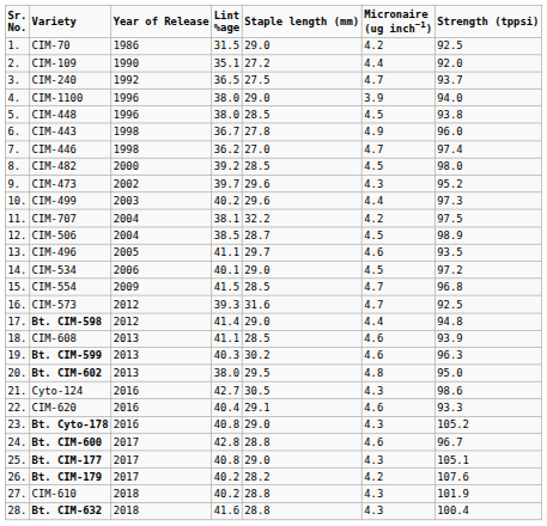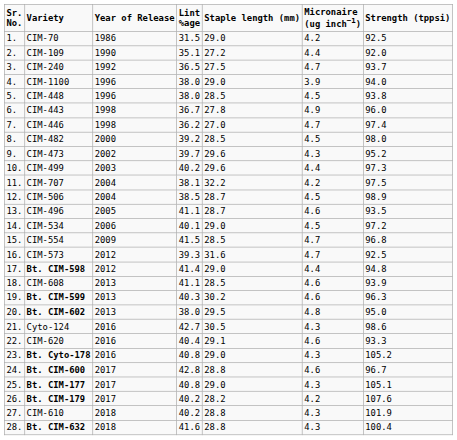 <table class="wikitable sortable mw-collapsible">
 <tr>
 <td><strong>Sr.</strong><br><strong>No.</strong></td>
 <td><strong>Variety</strong></td>
 <td><strong>Year  of Release</strong></td>
 <td><strong>Lint</strong><br><strong>%age</strong></td>
 <td><strong>Staple  length (mm)</strong></td>
 <td><strong>Micronaire</strong><br><strong>(ug  inch<sup>−1</sup>)</strong></td>
 <td><strong>Strength  (tppsi)</strong></td>
 </tr>
 <tr>
 <td>1.</td>
 <td>CIM-70</td>
 <td>1986</td>
 <td>31.5</td>
 <td>29.0</td>
 <td>4.2</td>
 <td>92.5</td>
 </tr>
 <tr>
 <td>2.</td>
 <td>CIM-109</td>
 <td>1990</td>
 <td>35.1</td>
 <td>27.2</td>
 <td>4.4</td>
 <td>92.0</td>
 </tr>
 <tr>
 <td>3.</td>
 <td>CIM-240</td>
 <td>1992</td>
 <td>36.5</td>
 <td>27.5</td>
 <td>4.7</td>
 <td>93.7</td>
 </tr>
 <tr>
 <td>4.</td>
 <td>CIM-1100</td>
 <td>1996</td>
 <td>38.0</td>
 <td>29.0</td>
 <td>3.9</td>
 <td>94.0</td>
 </tr>
 <tr>
 <td>5.</td>
 <td>CIM-448</td>
 <td>1996</td>
 <td>38.0</td>
 <td>28.5</td>
 <td>4.5</td>
 <td>93.8</td>
 </tr>
 <tr>
 <td>6.</td>
 <td>CIM-443</td>
 <td>1998</td>
 <td>36.7</td>
 <td>27.8</td>
 <td>4.9</td>
 <td>96.0</td>
 </tr>
 <tr>
 <td>7.</td>
 <td>CIM-446</td>
 <td>1998</td>
 <td>36.2</td>
 <td>27.0</td>
 <td>4.7</td>
 <td>97.4</td>
 </tr>
 <tr>
 <td>8.</td>
 <td>CIM-482</td>
 <td>2000</td>
 <td>39.2</td>
 <td>28.5</td>
 <td>4.5</td>
 <td>98.0</td>
 </tr>
 <tr>
 <td>9.</td>
 <td>CIM-473</td>
 <td>2002</td>
 <td>39.7</td>
 <td>29.6</td>
 <td>4.3</td>
 <td>95.2</td>
 </tr>
 <tr>
 <td>10.</td>
 <td>CIM-499</td>
 <td>2003</td>
 <td>40.2</td>
 <td>29.6</td>
 <td>4.4</td>
 <td>97.3</td>
 </tr>
 <tr>
 <td>11.</td>
 <td>CIM-707</td>
 <td>2004</td>
 <td>38.1</td>
 <td>32.2</td>
 <td>4.2</td>
 <td>97.5</td>
 </tr>
 <tr>
 <td>12.</td>
 <td>CIM-506</td>
 <td>2004</td>
 <td>38.5</td>
 <td>28.7</td>
 <td>4.5</td>
 <td>98.9</td>
 </tr>
 <tr>
 <td>13.</td>
 <td>CIM-496</td>
 <td>2005</td>
 <td>41.1</td>
-<td>29.7</td>
+<td>28.7</td>
 <td>4.6</td>
 <td>93.5</td>
 </tr>
 <tr>
 <td>14.</td>
 <td>CIM-534</td>
 <td>2006</td>
 <td>40.1</td>
 <td>29.0</td>
 <td>4.5</td>
 <td>97.2</td>
 </tr>
 <tr>
 <td>15.</td>
 <td>CIM-554</td>
 <td>2009</td>
 <td>41.5</td>
 <td>28.5</td>
 <td>4.7</td>
 <td>96.8</td>
 </tr>
 <tr>
 <td>16.</td>
 <td>CIM-573</td>
 <td>2012</td>
 <td>39.3</td>
 <td>31.6</td>
 <td>4.7</td>
 <td>92.5</td>
 </tr>
 <tr>
 <td>17.</td>
 <td><strong>Bt. CIM-598</strong></td>
 <td>2012</td>
 <td>41.4</td>
 <td>29.0</td>
 <td>4.4</td>
 <td>94.8</td>
 </tr>
 <tr>
 <td>18.</td>
 <td>CIM-608</td>
 <td>2013</td>
 <td>41.1</td>
 <td>28.5</td>
 <td>4.6</td>
 <td>93.9</td>
 </tr>
 <tr>
 <td>19.</td>
 <td><strong>Bt. CIM-599</strong></td>
 <td>2013</td>
 <td>40.3</td>
 <td>30.2</td>
 <td>4.6</td>
 <td>96.3</td>
 </tr>
 <tr>
 <td>20.</td>
 <td><strong>Bt. CIM-602</strong></td>
 <td>2013</td>
 <td>38.0</td>
 <td>29.5</td>
 <td>4.8</td>
 <td>95.0</td>
 </tr>
 <tr>
 <td>21.</td>
 <td>Cyto-124</td>
 <td>2016</td>
 <td>42.7</td>
 <td>30.5</td>
 <td>4.3</td>
 <td>98.6</td>
 </tr>
 <tr>
 <td>22.</td>
 <td>CIM-620</td>
 <td>2016</td>
 <td>40.4</td>
 <td>29.1</td>
 <td>4.6</td>
 <td>93.3</td>
 </tr>
 <tr>
 <td>23.</td>
 <td><strong>Bt. Cyto-178</strong></td>
 <td>2016</td>
 <td>40.8</td>
 <td>29.0</td>
 <td>4.3</td>
 <td>105.2</td>
 </tr>
 <tr>
 <td>24.</td>
 <td><strong>Bt. CIM-600</strong></td>
 <td>2017</td>
 <td>42.8</td>
 <td>28.8</td>
 <td>4.6</td>
 <td>96.7</td>
 </tr>
 <tr>
 <td>25.</td>
 <td><strong>Bt. CIM-177</strong></td>
 <td>2017</td>
 <td>40.8</td>
 <td>29.0</td>
 <td>4.3</td>
 <td>105.1</td>
 </tr>
 <tr>
 <td>26.</td>
 <td><strong>Bt. CIM-179</strong></td>
 <td>2017</td>
 <td>40.2</td>
 <td>28.2</td>
 <td>4.2</td>
 <td>107.6</td>
 </tr>
 <tr>
 <td>27.</td>
 <td>CIM-610</td>
 <td>2018</td>
 <td>40.2</td>
 <td>28.8</td>
 <td>4.3</td>
 <td>101.9</td>
 </tr>
 <tr>
 <td>28.</td>
 <td><strong>Bt. CIM-632</strong></td>
 <td>2018</td>
 <td>41.6</td>
 <td>28.8</td>
 <td>4.3</td>
 <td>100.4</td>
 </tr>
 </table>
